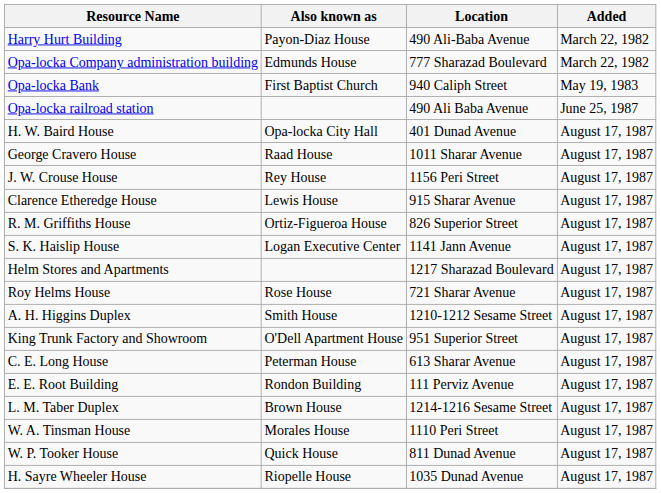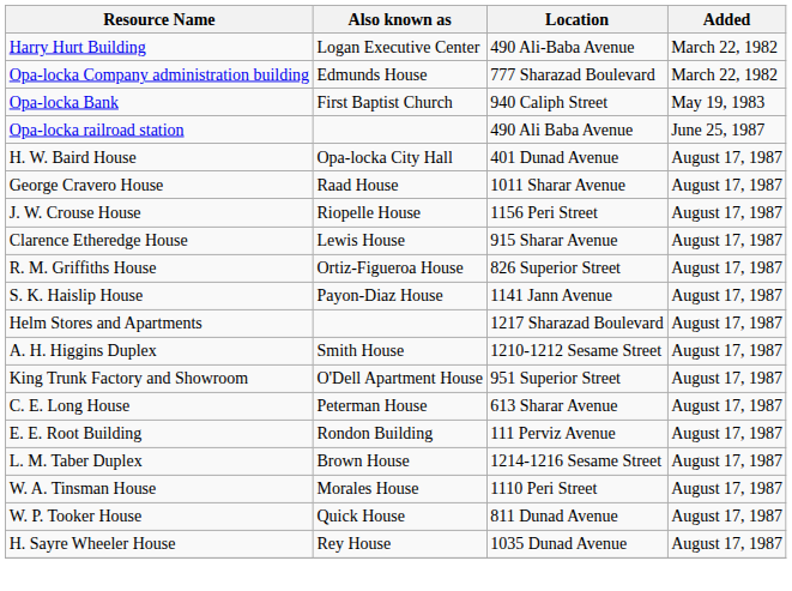 <table class="wikitable" style="font-size: 95%;">
 <tr>
 <th>Resource Name</th>
 <th>Also known as</th>
 <th>Location</th>
 <th>Added</th>
 </tr>
 <tr>
 <td><a href='#'>Harry Hurt Building</a></td>
-<td>Payon-Diaz House</td>
+<td>Logan Executive Center</td>
 <td>490 Ali-Baba Avenue<br><small></small></td>
 <td>March 22, 1982</td>
 </tr>
 <tr>
 <td><a href='#'>Opa-locka Company administration building</a></td>
 <td>Edmunds House</td>
 <td>777 Sharazad Boulevard<br><small></small></td>
 <td>March 22, 1982</td>
 </tr>
 <tr>
 <td><a href='#'>Opa-locka Bank</a></td>
 <td>First Baptist Church</td>
 <td>940 Caliph Street<br><small></small></td>
 <td>May 19, 1983</td>
 </tr>
 <tr>
 <td><a href='#'>Opa-locka railroad station</a></td>
 <td></td>
 <td>490 Ali Baba Avenue<br><small></small></td>
 <td>June 25, 1987</td>
 </tr>
 <tr>
 <td>H. W. Baird House</td>
 <td>Opa-locka City Hall</td>
 <td>401 Dunad Avenue<br><small></small></td>
 <td>August 17, 1987</td>
 </tr>
 <tr>
 <td>George Cravero House</td>
 <td>Raad House</td>
 <td>1011 Sharar Avenue<br><small></small></td>
 <td>August 17, 1987</td>
 </tr>
 <tr>
 <td>J. W. Crouse House</td>
-<td>Rey House</td>
+<td>Riopelle House</td>
 <td>1156 Peri Street<br><small></small></td>
 <td>August 17, 1987</td>
 </tr>
 <tr>
 <td>Clarence Etheredge House</td>
 <td>Lewis House</td>
 <td>915 Sharar Avenue<br><small></small></td>
 <td>August 17, 1987</td>
 </tr>
 <tr>
 <td>R. M. Griffiths House</td>
 <td>Ortiz-Figueroa House</td>
 <td>826 Superior Street<br><small></small></td>
 <td>August 17, 1987</td>
 </tr>
 <tr>
 <td>S. K. Haislip House</td>
-<td>Logan Executive Center</td>
+<td>Payon-Diaz House</td>
 <td>1141 Jann Avenue<br><small></small></td>
 <td>August 17, 1987</td>
 </tr>
 <tr>
 <td>Helm Stores and Apartments</td>
 <td></td>
 <td>1217 Sharazad Boulevard<br><small></small></td>
-<td>August 17, 1987</td>
-</tr>
-<tr>
-<td>Roy Helms House</td>
-<td>Rose House</td>
-<td>721 Sharar Avenue<br><small></small></td>
 <td>August 17, 1987</td>
 </tr>
 <tr>
 <td>A. H. Higgins Duplex</td>
 <td>Smith House</td>
 <td>1210-1212 Sesame Street<br><small></small></td>
 <td>August 17, 1987</td>
 </tr>
 <tr>
 <td>King Trunk Factory and Showroom</td>
 <td>O'Dell Apartment House</td>
 <td>951 Superior Street<br><small></small></td>
 <td>August 17, 1987</td>
 </tr>
 <tr>
 <td>C. E. Long House</td>
 <td>Peterman House</td>
 <td>613 Sharar Avenue<br><small></small></td>
 <td>August 17, 1987</td>
 </tr>
 <tr>
 <td>E. E. Root Building</td>
 <td>Rondon Building</td>
 <td>111 Perviz Avenue<br><small></small></td>
 <td>August 17, 1987</td>
 </tr>
 <tr>
 <td>L. M. Taber Duplex</td>
 <td>Brown House</td>
 <td>1214-1216 Sesame Street<br><small></small></td>
 <td>August 17, 1987</td>
 </tr>
 <tr>
 <td>W. A. Tinsman House</td>
 <td>Morales House</td>
 <td>1110 Peri Street<br><small></small></td>
 <td>August 17, 1987</td>
 </tr>
 <tr>
 <td>W. P. Tooker House</td>
 <td>Quick House</td>
 <td>811 Dunad Avenue<br><small></small></td>
 <td>August 17, 1987</td>
 </tr>
 <tr>
 <td>H. Sayre Wheeler House</td>
-<td>Riopelle House</td>
+<td>Rey House</td>
 <td>1035 Dunad Avenue<br><small></small></td>
 <td>August 17, 1987</td>
 </tr>
 <tr>
 </tr>
 </table>
